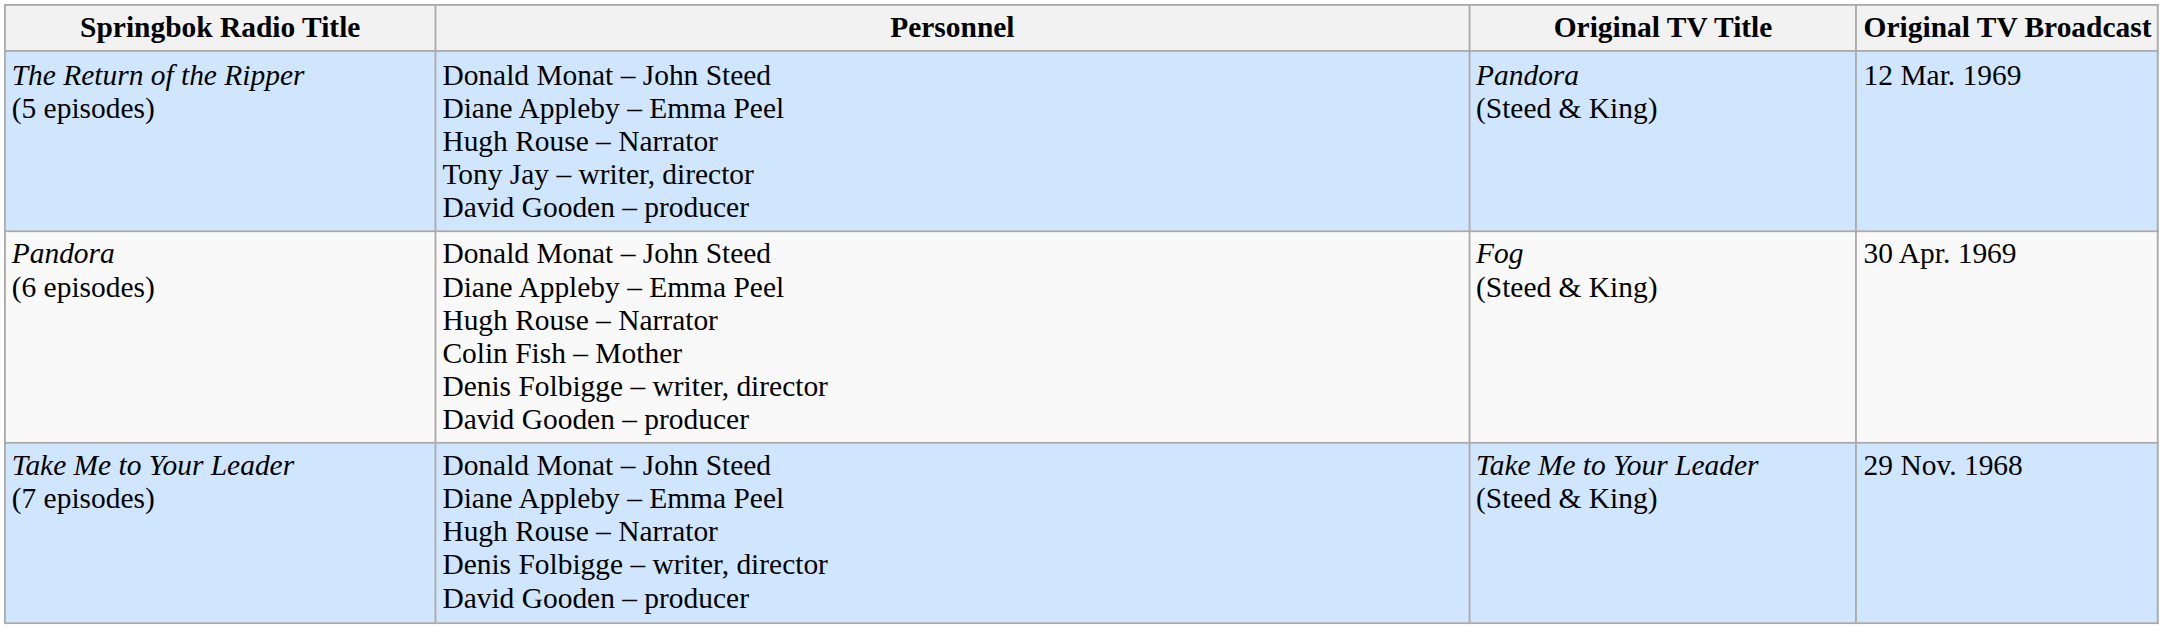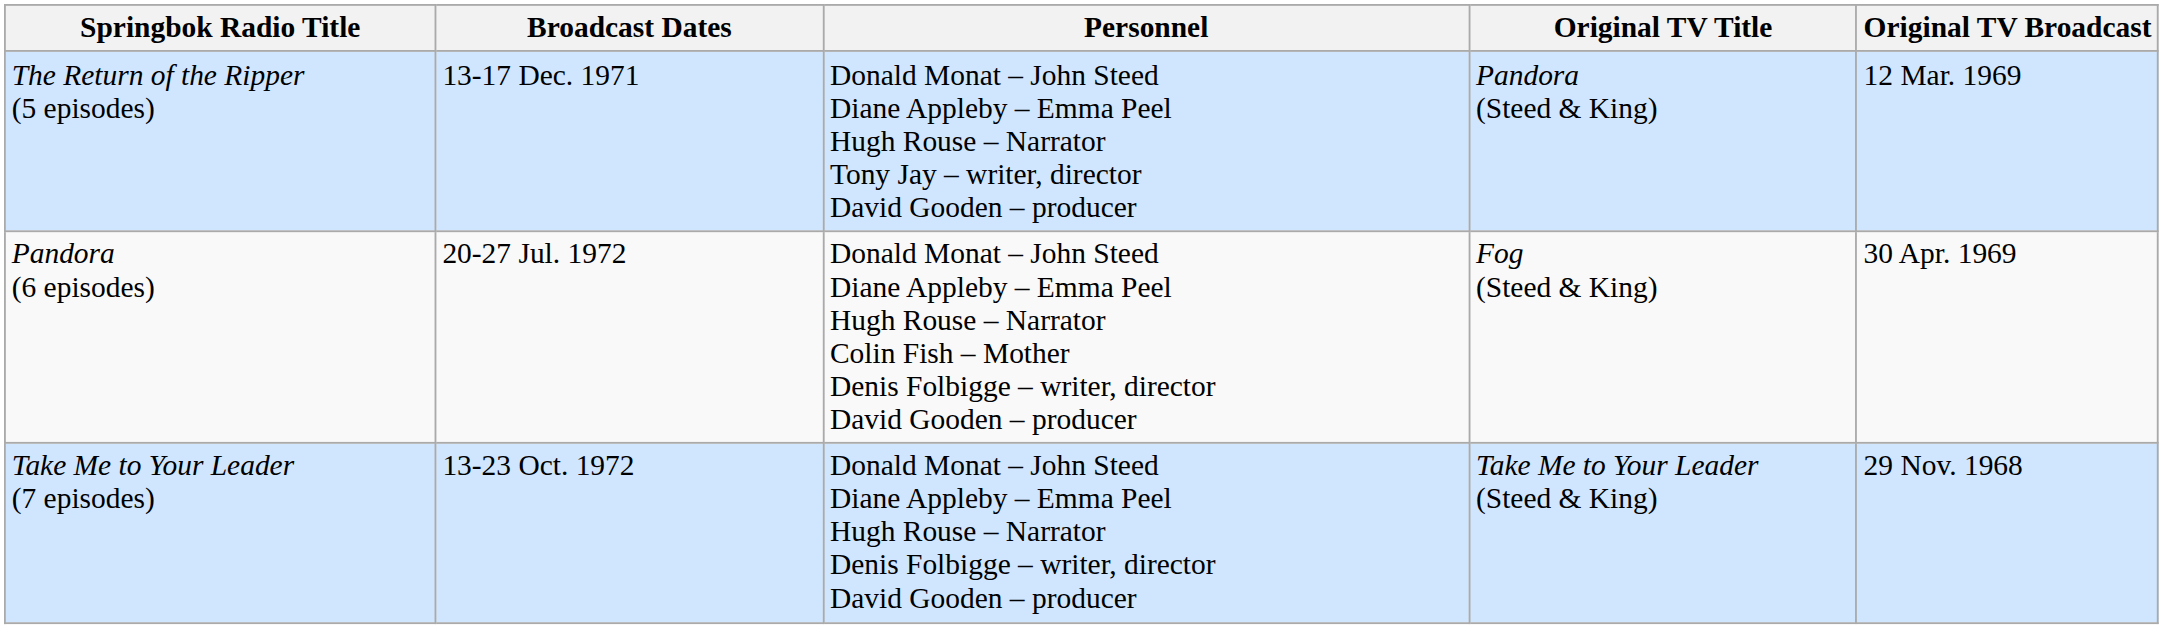 <table class="wikitable">
 <tr>
 <th scope="col" style="width: 20%; vertical-align: top;">Springbok Radio Title</th>
+<th scope="col" style="width: 18%; vertical-align: top;">Broadcast Dates</th>
 <th scope="col" style="width: 30% vertical-align: top;">Personnel</th>
 <th scope="col" style="width: 18%; vertical-align: top;">Original TV Title</th>
 <th scope="col" style="width: 14%; vertical-align: top;">Original TV Broadcast</th>
 </tr>
 <tr style="vertical-align: top; background: #D0E6FF">
 <td><em>The Return of the Ripper</em><br>(5 episodes)</td>
+<td>13-17 Dec. 1971</td>
 <td>Donald Monat – John Steed<br> Diane Appleby – Emma Peel<br> Hugh Rouse – Narrator<br> Tony Jay – writer, director<br> David Gooden – producer</td>
 <td><em>Pandora</em><br> (Steed & King)</td>
 <td>12 Mar. 1969</td>
 </tr>
 <tr style="vertical-align: top;">
 <td><em>Pandora</em><br> (6 episodes)</td>
+<td>20-27 Jul. 1972 </td>
 <td>Donald Monat – John Steed<br> Diane Appleby – Emma Peel<br> Hugh Rouse – Narrator<br> Colin Fish – Mother<br>Denis Folbigge – writer, director<br> David Gooden – producer</td>
 <td><em>Fog</em><br> (Steed & King)</td>
 <td>30 Apr. 1969</td>
 </tr>
 <tr style="vertical-align: top; background: #D0E6FF">
 <td><em>Take Me to Your Leader</em><br> (7 episodes)</td>
+<td>13-23 Oct. 1972</td>
 <td>Donald Monat – John Steed<br> Diane Appleby – Emma Peel<br> Hugh Rouse – Narrator<br> Denis Folbigge – writer, director<br> David Gooden – producer</td>
 <td><em>Take Me to Your Leader</em><br> (Steed & King)</td>
 <td>29 Nov. 1968</td>
 </tr>
 </table>
